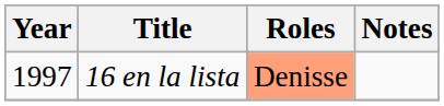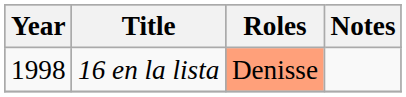 <table class="wikitable sortable">
 <tr>
 <th>Year</th>
 <th>Title</th>
 <th>Roles</th>
 <th>Notes</th>
 </tr>
 <tr>
-<td>1997</td>
+<td>1998</td>
 <td><em>16 en la lista</em></td>
 <td style="background: lightsalmon;">Denisse</td>
 <td></td>
 </tr>
 <tr>
 </tr>
 </table>
